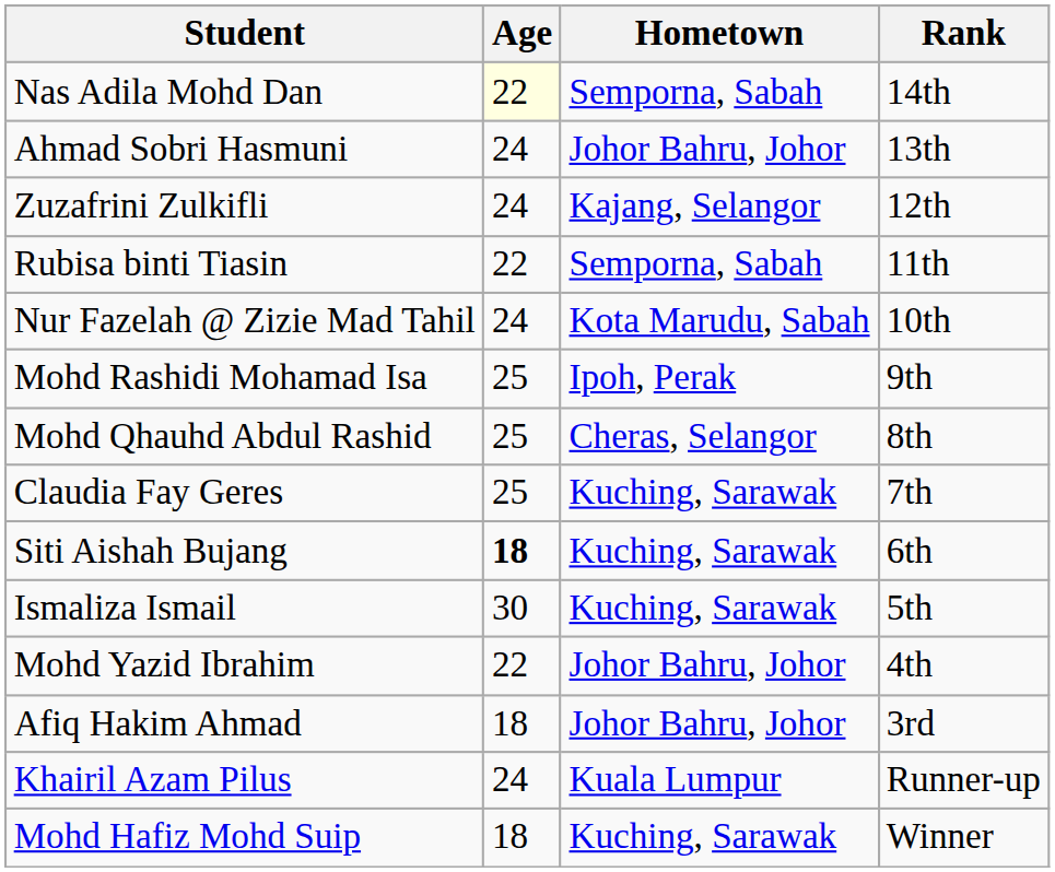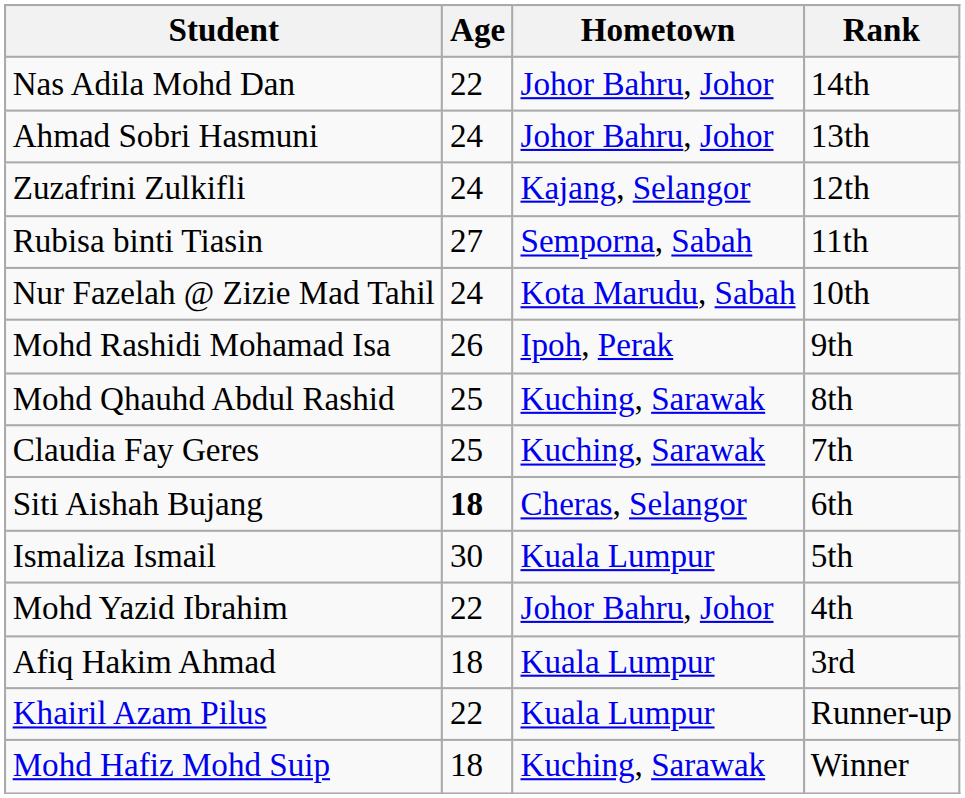 <table class="wikitable">
 <tr>
 <th>Student</th>
 <th>Age</th>
 <th>Hometown</th>
 <th>Rank</th>
 </tr>
 <tr>
 <td>Nas Adila Mohd Dan</td>
-<td style="background: lightyellow;">22</td>
-<td><a href='#'>Semporna</a>, <a href='#'>Sabah</a></td>
+<td>22</td>
+<td><a href='#'>Johor Bahru</a>, <a href='#'>Johor</a></td>
 <td>14th</td>
 </tr>
 <tr>
 <td>Ahmad Sobri Hasmuni</td>
 <td>24</td>
 <td><a href='#'>Johor Bahru</a>, <a href='#'>Johor</a></td>
 <td>13th</td>
 </tr>
 <tr>
 <td>Zuzafrini Zulkifli</td>
 <td>24</td>
 <td><a href='#'>Kajang</a>, <a href='#'>Selangor</a></td>
 <td>12th</td>
 </tr>
 <tr>
 <td>Rubisa binti Tiasin</td>
-<td>22</td>
+<td>27</td>
 <td><a href='#'>Semporna</a>, <a href='#'>Sabah</a></td>
 <td>11th</td>
 </tr>
 <tr>
 <td>Nur Fazelah @ Zizie Mad Tahil</td>
 <td>24</td>
 <td><a href='#'>Kota Marudu</a>, <a href='#'>Sabah</a></td>
 <td>10th</td>
 </tr>
 <tr>
 <td>Mohd Rashidi Mohamad Isa</td>
-<td>25</td>
+<td>26</td>
 <td><a href='#'>Ipoh</a>, <a href='#'>Perak</a></td>
 <td>9th</td>
 </tr>
 <tr>
 <td>Mohd Qhauhd Abdul Rashid</td>
 <td>25</td>
-<td><a href='#'>Cheras</a>, <a href='#'>Selangor</a></td>
+<td><a href='#'>Kuching</a>, <a href='#'>Sarawak</a></td>
 <td>8th</td>
 </tr>
 <tr>
 <td>Claudia Fay Geres</td>
 <td>25</td>
 <td><a href='#'>Kuching</a>, <a href='#'>Sarawak</a></td>
 <td>7th</td>
 </tr>
 <tr>
 <td>Siti Aishah Bujang</td>
 <td><strong>18</strong></td>
-<td><a href='#'>Kuching</a>, <a href='#'>Sarawak</a></td>
+<td><a href='#'>Cheras</a>, <a href='#'>Selangor</a></td>
 <td>6th</td>
 </tr>
 <tr>
 <td>Ismaliza Ismail</td>
 <td>30</td>
-<td><a href='#'>Kuching</a>, <a href='#'>Sarawak</a></td>
+<td><a href='#'>Kuala Lumpur</a></td>
 <td>5th</td>
 </tr>
 <tr>
 <td>Mohd Yazid Ibrahim</td>
 <td>22</td>
 <td><a href='#'>Johor Bahru</a>, <a href='#'>Johor</a></td>
 <td>4th</td>
 </tr>
 <tr>
 <td>Afiq Hakim Ahmad</td>
 <td>18</td>
-<td><a href='#'>Johor Bahru</a>, <a href='#'>Johor</a></td>
+<td><a href='#'>Kuala Lumpur</a></td>
 <td>3rd</td>
 </tr>
 <tr>
 <td><a href='#'>Khairil Azam Pilus</a></td>
-<td>24</td>
+<td>22</td>
 <td><a href='#'>Kuala Lumpur</a></td>
 <td>Runner-up</td>
 </tr>
 <tr>
 <td><a href='#'>Mohd Hafiz Mohd Suip</a></td>
 <td>18</td>
 <td><a href='#'>Kuching</a>, <a href='#'>Sarawak</a></td>
 <td>Winner</td>
 </tr>
 <tr>
 </tr>
 </table>
